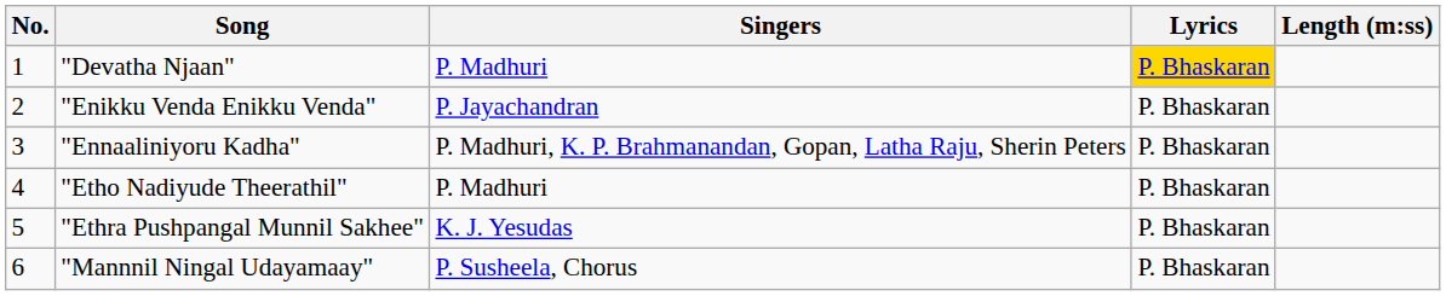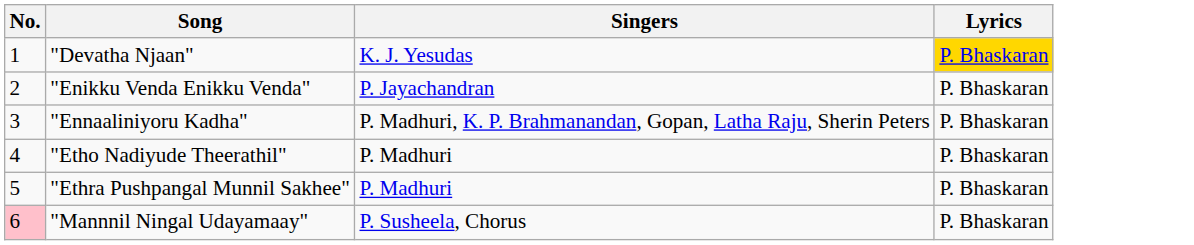 <table class="wikitable">
 <tr>
 <th>No.</th>
 <th>Song</th>
 <th>Singers</th>
 <th>Lyrics</th>
-<th>Length (m:ss)</th>
 </tr>
 <tr>
 <td>1</td>
 <td>"Devatha Njaan"</td>
-<td><a href='#'>P. Madhuri</a></td>
+<td><a href='#'>K. J. Yesudas</a></td>
 <td style="background: gold;"><a href='#'>P. Bhaskaran</a></td>
-<td></td>
 </tr>
 <tr>
 <td>2</td>
 <td>"Enikku Venda Enikku Venda"</td>
 <td><a href='#'>P. Jayachandran</a></td>
 <td>P. Bhaskaran</td>
-<td></td>
 </tr>
 <tr>
 <td>3</td>
 <td>"Ennaaliniyoru Kadha"</td>
 <td>P. Madhuri, <a href='#'>K. P. Brahmanandan</a>, Gopan, <a href='#'>Latha Raju</a>, Sherin Peters</td>
 <td>P. Bhaskaran</td>
-<td></td>
 </tr>
 <tr>
 <td>4</td>
 <td>"Etho Nadiyude Theerathil"</td>
 <td>P. Madhuri</td>
 <td>P. Bhaskaran</td>
-<td></td>
 </tr>
 <tr>
 <td>5</td>
 <td>"Ethra Pushpangal Munnil Sakhee"</td>
-<td><a href='#'>K. J. Yesudas</a></td>
+<td><a href='#'>P. Madhuri</a></td>
 <td>P. Bhaskaran</td>
-<td></td>
 </tr>
 <tr>
-<td>6</td>
+<td style="background: pink;">6</td>
 <td>"Mannnil Ningal Udayamaay"</td>
 <td><a href='#'>P. Susheela</a>, Chorus</td>
 <td>P. Bhaskaran</td>
-<td></td>
 </tr>
 </table>
